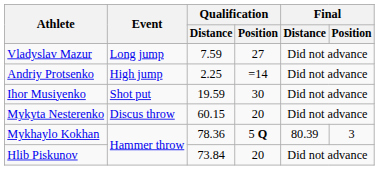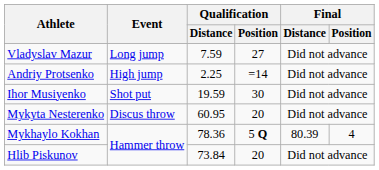 <table class=wikitable style=font-size:90%;text-align:center>
 <tr>
 <th rowspan=2>Athlete</th>
 <th rowspan=2>Event</th>
 <th colspan=2>Qualification</th>
 <th colspan=2>Final</th>
 </tr>
 <tr style=font-size:95%>
 <th>Distance</th>
 <th>Position</th>
 <th>Distance</th>
 <th>Position</th>
 </tr>
 <tr>
 <td align=left><a href='#'>Vladyslav Mazur</a></td>
 <td align=left><a href='#'>Long jump</a></td>
 <td>7.59</td>
 <td>27</td>
 <td colspan="2">Did not advance</td>
 </tr>
 <tr>
 <td align=left><a href='#'>Andriy Protsenko</a></td>
 <td align=left><a href='#'>High jump</a></td>
 <td>2.25</td>
 <td>=14</td>
 <td colspan="2">Did not advance</td>
 </tr>
 <tr>
 <td align=left><a href='#'>Ihor Musiyenko</a></td>
 <td align=left><a href='#'>Shot put</a></td>
 <td>19.59</td>
 <td>30</td>
 <td colspan="2">Did not advance</td>
 </tr>
 <tr>
 <td align=left><a href='#'>Mykyta Nesterenko</a></td>
 <td align=left><a href='#'>Discus throw</a></td>
-<td>60.15</td>
+<td>60.95</td>
 <td>20</td>
 <td colspan="2">Did not advance</td>
 </tr>
 <tr>
 <td align="left"><a href='#'>Mykhaylo Kokhan</a></td>
 <td rowspan="2"><a href='#'>Hammer throw</a></td>
 <td>78.36</td>
 <td>5 <strong>Q</strong></td>
 <td>80.39</td>
-<td>3</td>
+<td>4</td>
 </tr>
 <tr>
 <td align="left"><a href='#'>Hlib Piskunov</a></td>
 <td>73.84</td>
 <td>20</td>
 <td colspan="2">Did not advance</td>
 </tr>
 </table>
